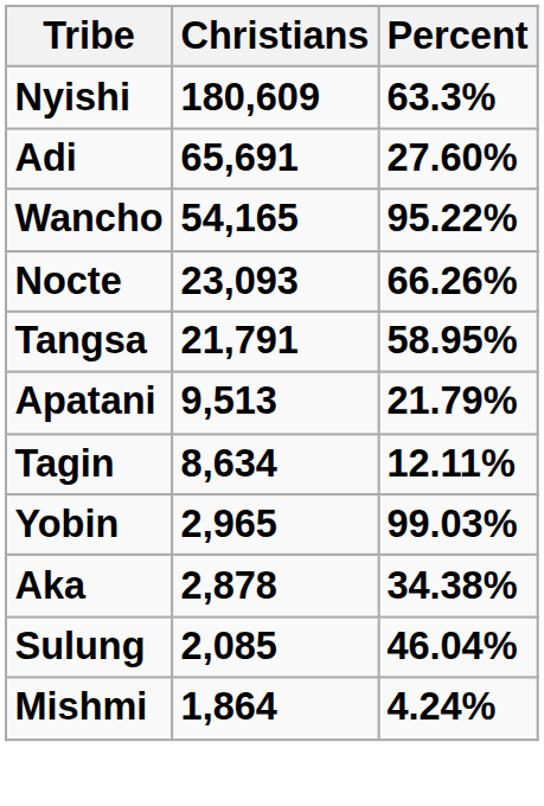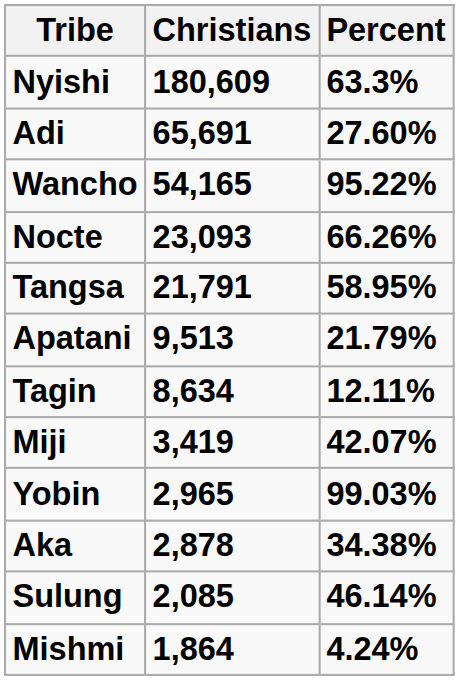 <table class="wikitable">
 <tr>
 <th><strong>Tribe</strong></th>
 <th><strong>Christians</strong></th>
 <th><strong>Percent</strong></th>
 </tr>
 <tr>
 <td><strong>Nyishi</strong></td>
 <td><strong>180,609</strong></td>
 <td><strong>63.3%</strong></td>
 </tr>
 <tr>
 <td><strong>Adi</strong></td>
 <td><strong>65,691</strong></td>
 <td><strong>27.60%</strong></td>
 </tr>
 <tr>
 <td><strong>Wancho</strong></td>
 <td><strong>54,165</strong></td>
 <td><strong>95.22%</strong></td>
 </tr>
 <tr>
 <td><strong>Nocte</strong></td>
 <td><strong>23,093</strong></td>
 <td><strong>66.26%</strong></td>
 </tr>
 <tr>
 <td><strong>Tangsa</strong></td>
 <td><strong>21,791</strong></td>
 <td><strong>58.95%</strong></td>
 </tr>
 <tr>
 <td><strong>Apatani</strong></td>
 <td><strong>9,513</strong></td>
 <td><strong>21.79%</strong></td>
 </tr>
 <tr>
 <td><strong>Tagin</strong></td>
 <td><strong>8,634</strong></td>
 <td><strong>12.11%</strong></td>
 </tr>
 <tr>
+<td><strong>Miji</strong></td>
+<td><strong>3,419</strong></td>
+<td><strong>42.07%</strong></td>
+</tr>
+<tr>
 <td><strong>Yobin</strong></td>
 <td><strong>2,965</strong></td>
 <td><strong>99.03%</strong></td>
 </tr>
 <tr>
 <td><strong>Aka</strong></td>
 <td><strong>2,878</strong></td>
 <td><strong>34.38%</strong></td>
 </tr>
 <tr>
 <td><strong>Sulung</strong></td>
 <td><strong>2,085</strong></td>
-<td><strong>46.04%</strong></td>
+<td><strong>46.14%</strong></td>
 </tr>
 <tr>
 <td><strong>Mishmi</strong></td>
 <td><strong>1,864</strong></td>
 <td><strong>4.24%</strong></td>
 </tr>
 </table>
